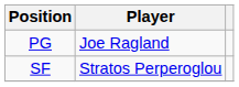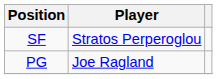 <table class="wikitable" style="text-align: center;">
 <tr>
 <th>Position</th>
 <th>Player</th>
 <th></th>
 </tr>
 <tr>
+<td><a href='#'>SF</a></td>
+<td align="left"> <a href='#'>Stratos Perperoglou</a></td>
+<td></td>
+</tr>
+<tr>
 <td><a href='#'>PG</a></td>
 <td align="left"> <a href='#'>Joe Ragland</a></td>
 <td></td>
 </tr>
 <tr>
-<td><a href='#'>SF</a></td>
-<td align="left"> <a href='#'>Stratos Perperoglou</a></td>
-<td></td>
-</tr>
-<tr>
 </tr>
 </table>
